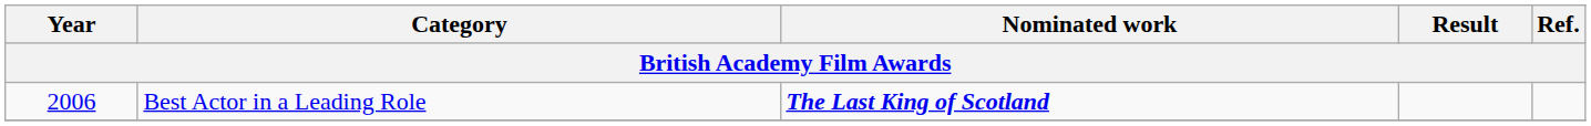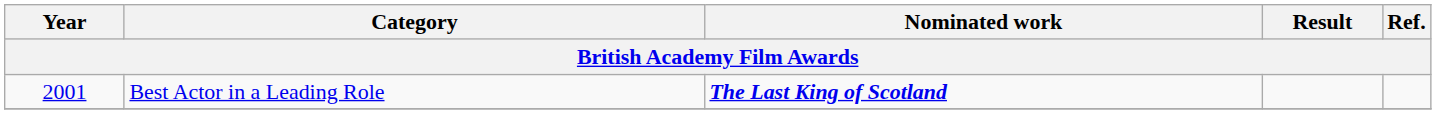 <table class=wikitable>
 <tr>
 <th scope="col" style="width:5em;">Year</th>
 <th scope="col" style="width:26em;">Category</th>
 <th scope="col" style="width:25em;">Nominated work</th>
 <th scope="col" style="width:5em;">Result</th>
 <th>Ref.</th>
 </tr>
 <tr>
 <th colspan=5><a href='#'>British Academy Film Awards</a></th>
 </tr>
 <tr>
-<td style="text-align:center;"><a href='#'>2006</a></td>
+<td style="text-align:center;"><a href='#'>2001</a></td>
 <td><a href='#'>Best Actor in a Leading Role</a></td>
 <td rowspan="1"><strong><em><a href='#'>The Last King of Scotland</a></em></strong></td>
 <td></td>
 <td rowspan="1"></td>
 </tr>
 <tr>
 </tr>
 </table>
